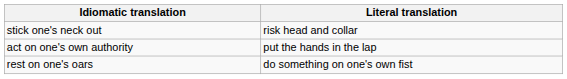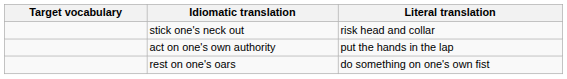 <table class="wikitable" style="text-align:left; width:65%">
 <tr>
+<th scope="col">Target vocabulary</th>
 <th scope="col">Idiomatic translation</th>
 <th scope="col">Literal translation</th>
 </tr>
 <tr>
+<td></td>
 <td>stick one's neck out</td>
 <td>risk head and collar</td>
 </tr>
 <tr>
+<td></td>
 <td>act on one's own authority</td>
 <td>put the hands in the lap</td>
 </tr>
 <tr>
+<td></td>
 <td>rest on one's oars</td>
 <td>do something on one's own fist</td>
 </tr>
 </table>
